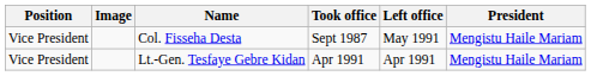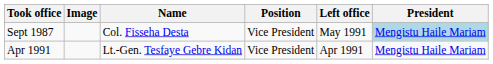 <table class="wikitable">
 <tr>
-<th>Position</th>
+<th>Took office</th>
 <th>Image</th>
 <th>Name</th>
-<th>Took office</th>
+<th>Position</th>
 <th>Left office</th>
 <th>President</th>
 </tr>
 <tr>
-<td>Vice President</td>
+<td>Sept 1987</td>
 <td></td>
 <td>Col. <a href='#'>Fisseha Desta</a></td>
-<td>Sept 1987</td>
+<td>Vice President</td>
 <td>May 1991</td>
-<td><a href='#'>Mengistu Haile Mariam</a></td>
+<td style="background: lightblue;"><a href='#'>Mengistu Haile Mariam</a></td>
 </tr>
 <tr>
-<td>Vice President</td>
+<td>Apr 1991</td>
 <td></td>
 <td>Lt.-Gen. <a href='#'>Tesfaye Gebre Kidan</a></td>
-<td>Apr 1991</td>
+<td>Vice President</td>
 <td>Apr 1991</td>
 <td><a href='#'>Mengistu Haile Mariam</a></td>
 </tr>
 </table>
